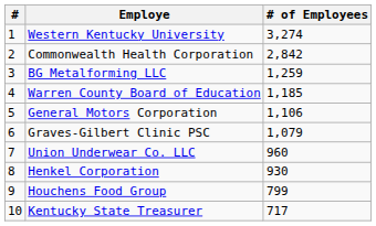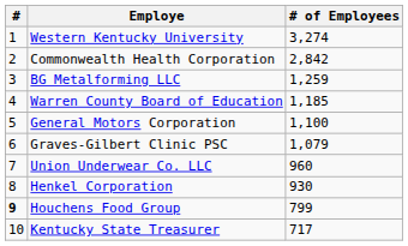 <table class="wikitable sortable">
 <tr>
 <th>#</th>
 <th>Employe</th>
 <th># of Employees</th>
 </tr>
 <tr>
 <td>1</td>
 <td><a href='#'>Western Kentucky University</a></td>
 <td>3,274</td>
 </tr>
 <tr>
 <td>2</td>
 <td>Commonwealth Health Corporation</td>
 <td>2,842</td>
 </tr>
 <tr>
 <td>3</td>
 <td><a href='#'>BG Metalforming LLC</a></td>
 <td>1,259</td>
 </tr>
 <tr>
 <td>4</td>
 <td><a href='#'>Warren County Board of Education</a></td>
 <td>1,185</td>
 </tr>
 <tr>
 <td>5</td>
 <td><a href='#'>General Motors</a> Corporation</td>
-<td>1,106</td>
+<td>1,100</td>
 </tr>
 <tr>
 <td>6</td>
 <td>Graves-Gilbert Clinic PSC</td>
 <td>1,079</td>
 </tr>
 <tr>
 <td>7</td>
 <td><a href='#'>Union Underwear Co. LLC</a></td>
 <td>960</td>
 </tr>
 <tr>
 <td>8</td>
 <td><a href='#'>Henkel Corporation</a></td>
 <td>930</td>
 </tr>
 <tr>
-<td>9</td>
+<td><strong>9</strong></td>
 <td><a href='#'>Houchens Food Group</a></td>
 <td>799</td>
 </tr>
 <tr>
 <td>10</td>
 <td><a href='#'>Kentucky State Treasurer</a></td>
 <td>717</td>
 </tr>
 </table>
